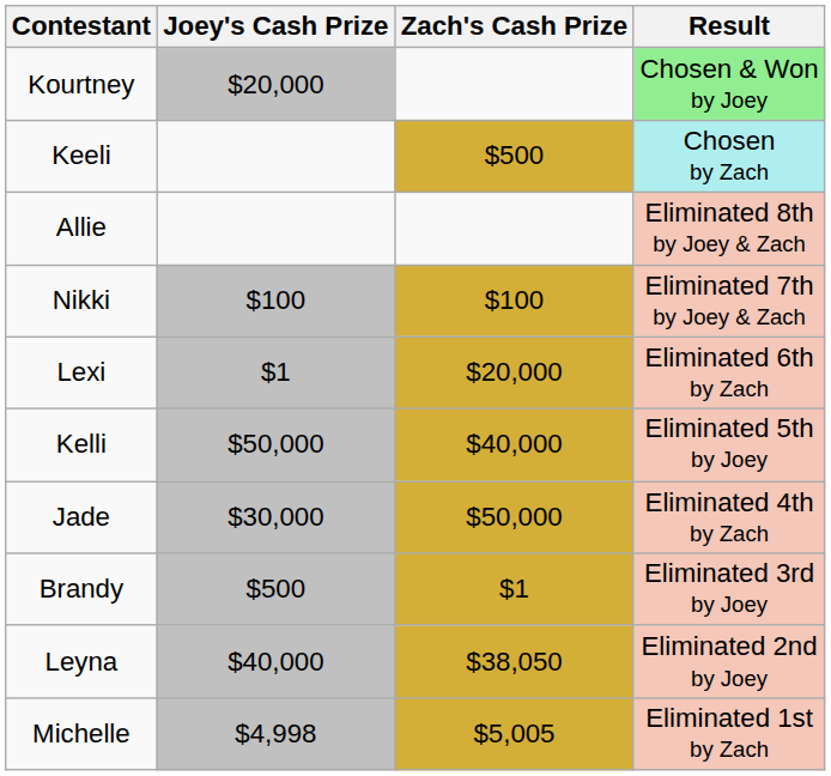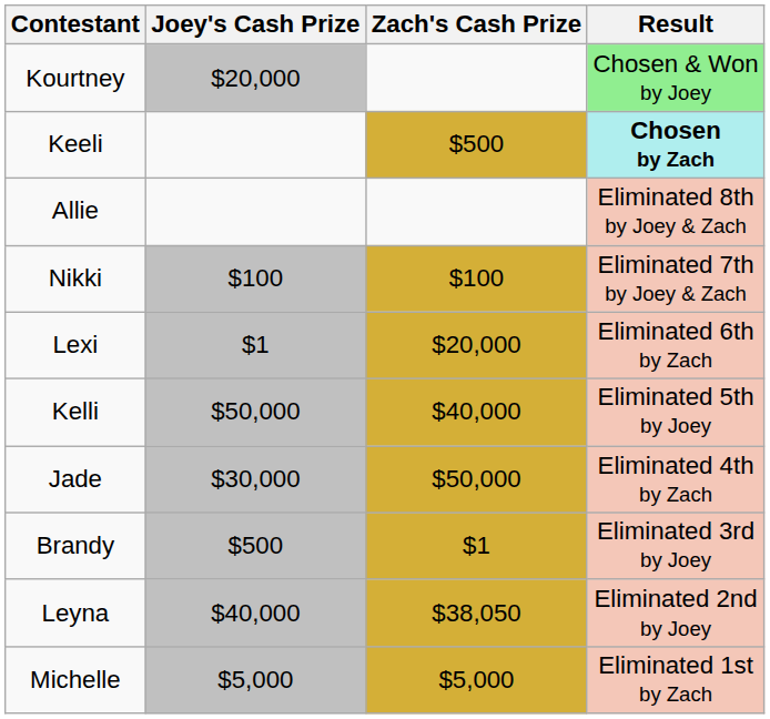 <table class="wikitable sortable" style="text-align: center; width: auto;">
 <tr>
 <th>Contestant</th>
 <th>Joey's Cash Prize</th>
 <th>Zach's Cash Prize</th>
 <th class="unsortable">Result</th>
 </tr>
 <tr>
 <td>Kourtney</td>
 <td style="background:#C0C0C0;">$20,000</td>
 <td></td>
 <td style="background:#90EE90;">Chosen & Won<br><small>by Joey</small></td>
 </tr>
 <tr>
 <td>Keeli</td>
 <td></td>
 <td style="background:#D4AF37;">$500</td>
-<td style="background:#AFEEEE;">Chosen <br><small>by Zach</small></td>
+<td style="background:#AFEEEE;"><strong>Chosen <br><small>by Zach</small></strong></td>
 </tr>
 <tr>
 <td>Allie</td>
 <td></td>
 <td></td>
 <td style="background:#f4c7b8;">Eliminated 8th <br><small>by Joey & Zach</small></td>
 </tr>
 <tr>
 <td>Nikki</td>
 <td style="background:#C0C0C0;">$100</td>
 <td style="background:#D4AF37;">$100</td>
 <td style="background:#f4c7b8;">Eliminated 7th <br><small>by Joey & Zach</small></td>
 </tr>
 <tr>
 <td>Lexi</td>
 <td style="background:#C0C0C0;">$1</td>
 <td style="background:#D4AF37;">$20,000</td>
 <td style="background:#f4c7b8;">Eliminated 6th <br><small>by Zach</small></td>
 </tr>
 <tr>
 <td>Kelli</td>
 <td style="background:#C0C0C0;">$50,000</td>
 <td style="background:#D4AF37;">$40,000</td>
 <td style="background:#f4c7b8;">Eliminated 5th <br><small>by Joey</small></td>
 </tr>
 <tr>
 <td>Jade</td>
 <td style="background:#C0C0C0;">$30,000</td>
 <td style="background:#D4AF37;">$50,000</td>
 <td style="background:#f4c7b8;">Eliminated 4th <br><small>by Zach</small></td>
 </tr>
 <tr>
 <td>Brandy</td>
 <td style="background:#C0C0C0;">$500</td>
 <td style="background:#D4AF37;">$1</td>
 <td style="background:#f4c7b8;">Eliminated 3rd <br><small>by Joey</small></td>
 </tr>
 <tr>
 <td>Leyna</td>
 <td style="background:#C0C0C0;">$40,000</td>
 <td style="background:#D4AF37;">$38,050</td>
 <td style="background:#f4c7b8;">Eliminated 2nd <br><small>by Joey</small></td>
 </tr>
 <tr>
 <td>Michelle</td>
-<td style="background:#C0C0C0;">$4,998</td>
-<td style="background:#D4AF37;">$5,005</td>
+<td style="background:#C0C0C0;">$5,000</td>
+<td style="background:#D4AF37;">$5,000</td>
 <td style="background:#f4c7b8;">Eliminated 1st <br><small>by Zach</small></td>
 </tr>
 </table>
